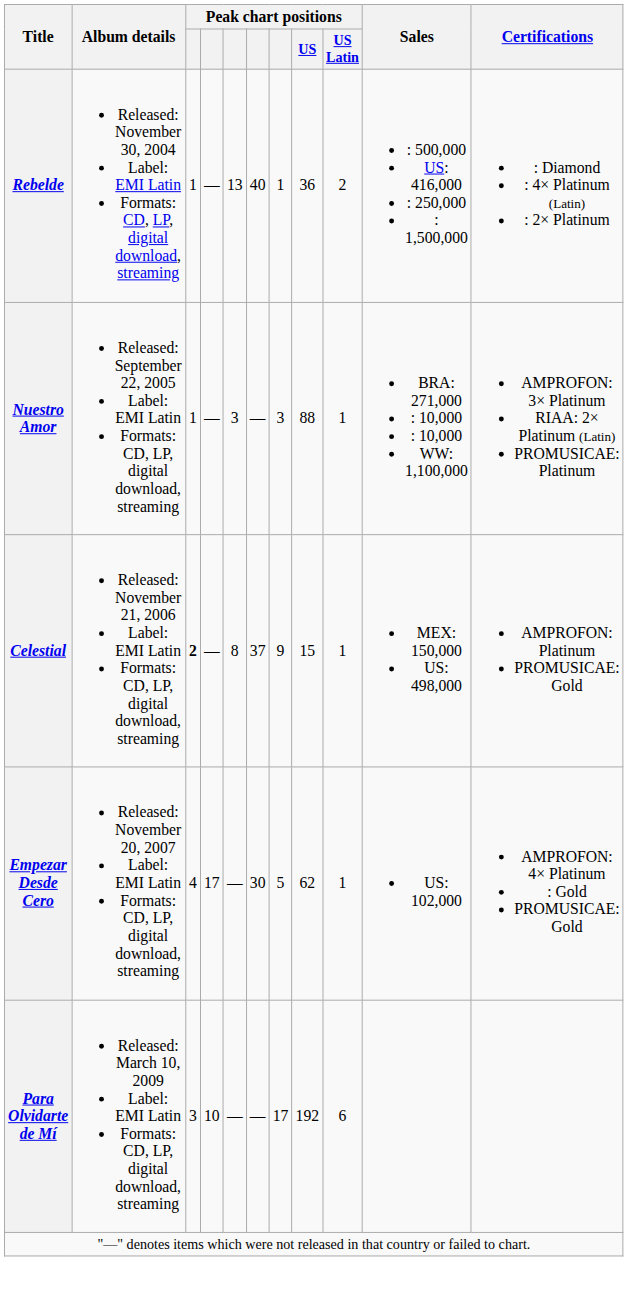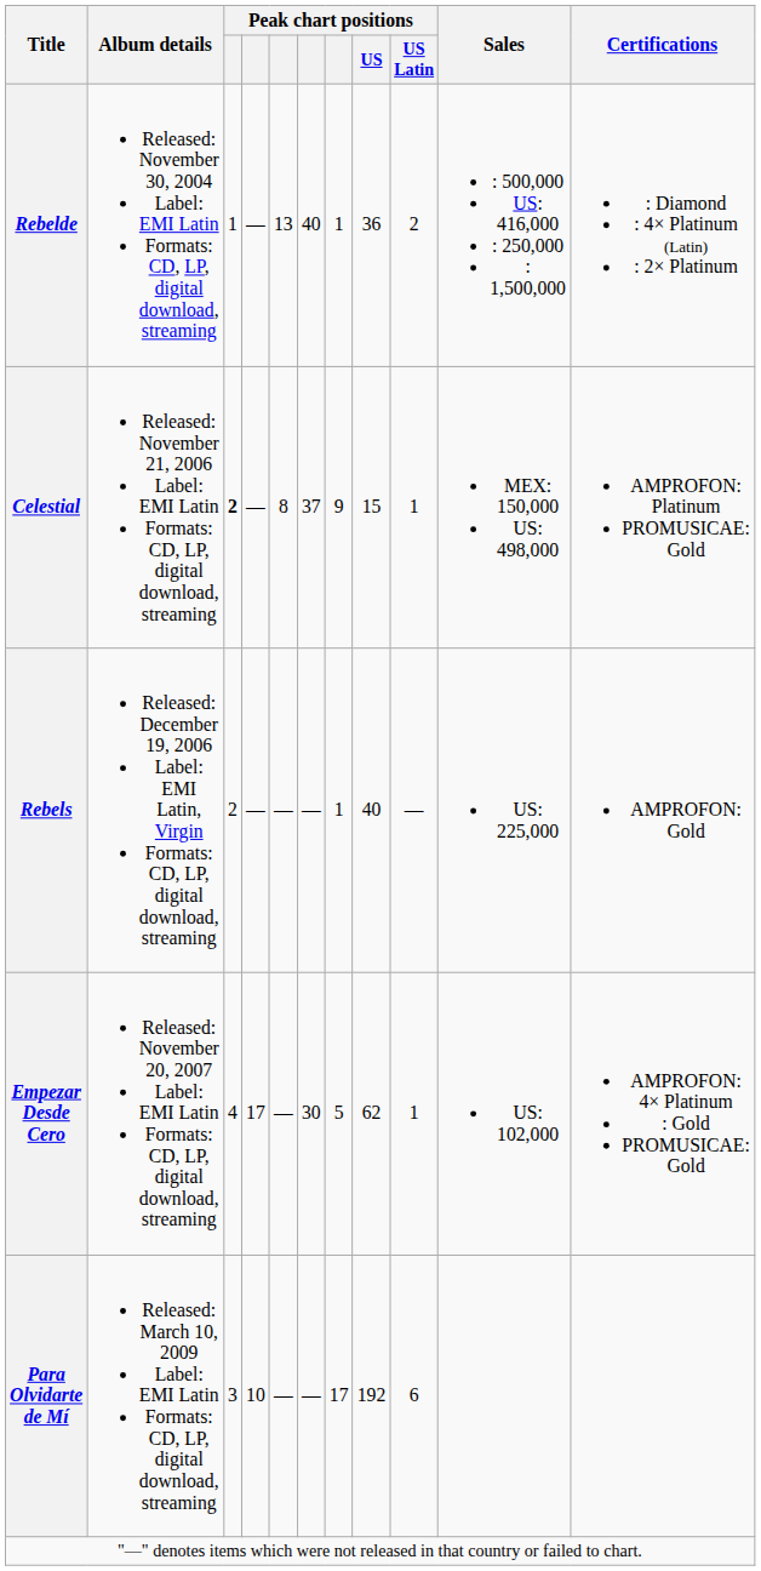 <table class="wikitable plainrowheaders" style="text-align:center;">
 <tr>
 <th scope="col" rowspan="2" style="width:12em;">Title</th>
 <th scope="col" rowspan="2" style="width:10em;">Album details</th>
 <th scope="col" colspan="7">Peak chart positions</th>
 <th scope="col" rowspan="2" style="width:12em;">Sales</th>
 <th scope="col" rowspan="2" style="width:17em;"><a href='#'>Certifications</a></th>
 </tr>
 <tr>
 <th scope="col" style="width:2.5em;font-size:90%;"><a href='#'></a><br></th>
 <th scope="col" style="width:2.5em;font-size:90%;"><a href='#'></a><br></th>
 <th scope="col" style="width:2.5em;font-size:90%;"><a href='#'></a><br></th>
 <th scope="col" style="width:2.5em;font-size:90%;"><a href='#'></a><br></th>
 <th scope="col" style="width:2.5em;font-size:90%;"><a href='#'></a><br></th>
 <th scope="col" style="width:2.5em;font-size:90%;"><a href='#'>US</a><br></th>
 <th scope="col" style="width:2.5em;font-size:90%;"><a href='#'>US<br>Latin</a><br></th>
 </tr>
 <tr>
 <th scope="row"><em><a href='#'>Rebelde</a></em></th>
 <td><br><ul><li>Released: November 30, 2004</li><li>Label: <a href='#'>EMI Latin</a></li><li>Formats: <a href='#'>CD</a>, <a href='#'>LP</a>, <a href='#'>digital download</a>, <a href='#'>streaming</a></li></ul></td>
 <td>1</td>
 <td>—</td>
 <td>13</td>
 <td>40</td>
 <td>1</td>
 <td>36</td>
 <td>2</td>
 <td><br><ul><li>: 500,000</li><li><a href='#'>US</a>: 416,000</li><li>: 250,000</li><li>: 1,500,000</li></ul></td>
 <td><br><ul><li>: Diamond</li><li>: 4× Platinum <small>(Latin)</small></li><li>: 2× Platinum</li></ul></td>
 </tr>
 <tr>
-<th scope="row"><em><a href='#'>Nuestro Amor</a></em></th>
-<td><br><ul><li>Released: September 22, 2005</li><li>Label: EMI Latin</li><li>Formats: CD, LP, digital download, streaming</li></ul></td>
-<td>1</td>
-<td>—</td>
-<td>3</td>
-<td>—</td>
-<td>3</td>
-<td>88</td>
-<td>1</td>
-<td><br><ul><li>BRA: 271,000</li><li>: 10,000</li><li>: 10,000</li><li>WW: 1,100,000</li></ul></td>
-<td><br><ul><li>AMPROFON: 3× Platinum</li><li>RIAA: 2× Platinum <small>(Latin)</small></li><li>PROMUSICAE: Platinum</li></ul></td>
-</tr>
-<tr>
 <th scope="row"><em><a href='#'>Celestial</a></em></th>
 <td><br><ul><li>Released: November 21, 2006</li><li>Label: EMI Latin</li><li>Formats: CD, LP, digital download, streaming</li></ul></td>
 <td><strong>2</strong></td>
 <td>—</td>
 <td>8</td>
 <td>37</td>
 <td>9</td>
 <td>15</td>
 <td>1</td>
 <td><br><ul><li>MEX: 150,000</li><li>US: 498,000</li></ul></td>
 <td><br><ul><li>AMPROFON: Platinum</li><li>PROMUSICAE: Gold</li></ul></td>
+</tr>
+<tr>
+<th scope="row"><em><a href='#'>Rebels</a></em></th>
+<td><br><ul><li>Released: December 19, 2006</li><li>Label: EMI Latin, <a href='#'>Virgin</a></li><li>Formats: CD, LP, digital download, streaming</li></ul></td>
+<td>2</td>
+<td>—</td>
+<td>—</td>
+<td>—</td>
+<td>1</td>
+<td>40</td>
+<td>—</td>
+<td><br><ul><li>US: 225,000</li></ul></td>
+<td><br><ul><li>AMPROFON: Gold</li></ul></td>
 </tr>
 <tr>
 <th scope="row"><em><a href='#'>Empezar Desde Cero</a></em></th>
 <td><br><ul><li>Released: November 20, 2007</li><li>Label: EMI Latin</li><li>Formats: CD, LP, digital download, streaming</li></ul></td>
 <td>4</td>
 <td>17</td>
 <td>—</td>
 <td>30</td>
 <td>5</td>
 <td>62</td>
 <td>1</td>
 <td><br><ul><li>US: 102,000</li></ul></td>
 <td><br><ul><li>AMPROFON: 4× Platinum</li><li>: Gold</li><li>PROMUSICAE: Gold</li></ul></td>
 </tr>
 <tr>
 <th scope="row"><em><a href='#'>Para Olvidarte de Mí</a></em></th>
 <td><br><ul><li>Released: March 10, 2009</li><li>Label: EMI Latin</li><li>Formats: CD, LP, digital download, streaming</li></ul></td>
 <td>3</td>
 <td>10</td>
 <td>—</td>
 <td>—</td>
 <td>17</td>
 <td>192</td>
 <td>6</td>
 <td></td>
 <td></td>
 </tr>
 <tr>
 <td colspan="11" style="font-size:90%">"—" denotes items which were not released in that country or failed to chart.</td>
 </tr>
 </table>
